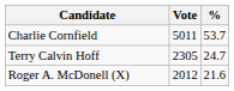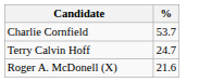 <table class="wikitable">
 <tr>
 <th bgcolor="#DDDDFF" width="200px">Candidate</th>
-<th bgcolor="#DDDDFF">Vote</th>
 <th bgcolor="#DDDDFF">%</th>
 </tr>
 <tr>
 <td>Charlie Cornfield</td>
-<td>5011</td>
 <td>53.7</td>
 </tr>
 <tr>
 <td>Terry Calvin Hoff</td>
-<td>2305</td>
 <td>24.7</td>
 </tr>
 <tr>
 <td>Roger A. McDonell (X)</td>
-<td>2012</td>
 <td>21.6</td>
 </tr>
 </table>
